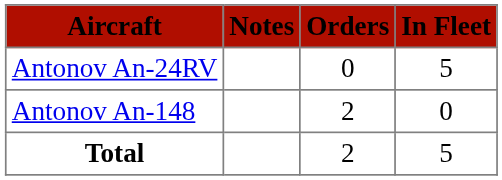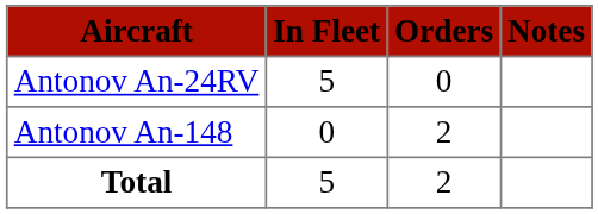 <table class="toccolours" border="1" cellpadding="3" style="margin:1em auto; border-collapse:collapse">
 <tr bgcolor=#blue>
 <th>Aircraft</th>
+<th>In Fleet</th>
+<th>Orders</th>
 <th>Notes</th>
-<th>Orders</th>
-<th>In Fleet</th>
 </tr>
 <tr>
 <td><a href='#'>Antonov An-24RV</a></td>
+<td align=center>5</td>
+<td align=center>0</td>
 <td align=center></td>
-<td align=center>0</td>
-<td align=center>5</td>
 </tr>
 <tr>
 <td><a href='#'>Antonov An-148</a></td>
+<td align=center>0</td>
+<td align=center>2</td>
 <td align=center></td>
-<td align=center>2</td>
-<td align=center>0</td>
 </tr>
 <tr>
 <td align=center><strong>Total</strong></td>
+<td align=center>5</td>
+<td align=center>2</td>
 <td></td>
-<td align=center>2</td>
-<td align=center>5</td>
 </tr>
 </table>
